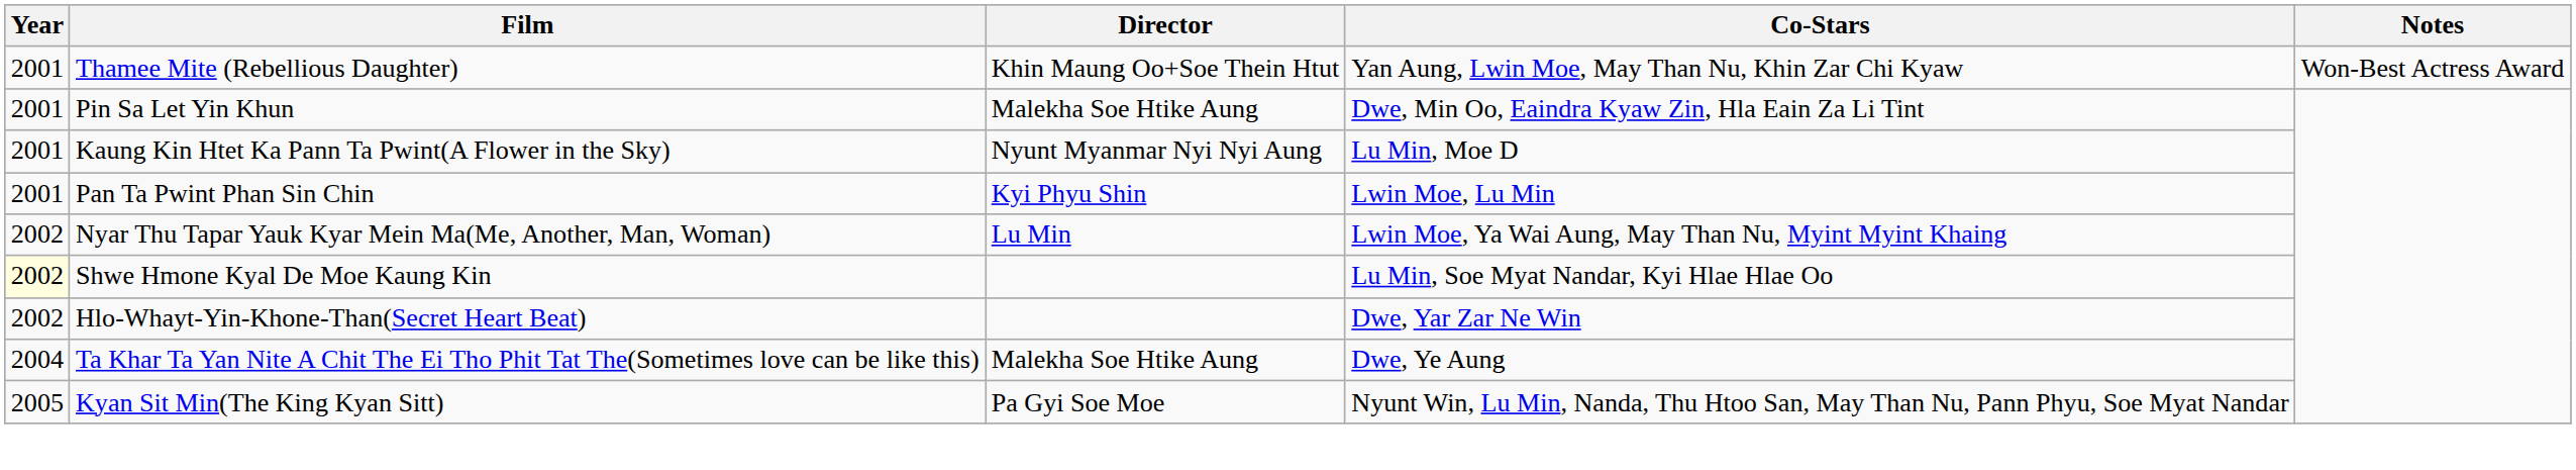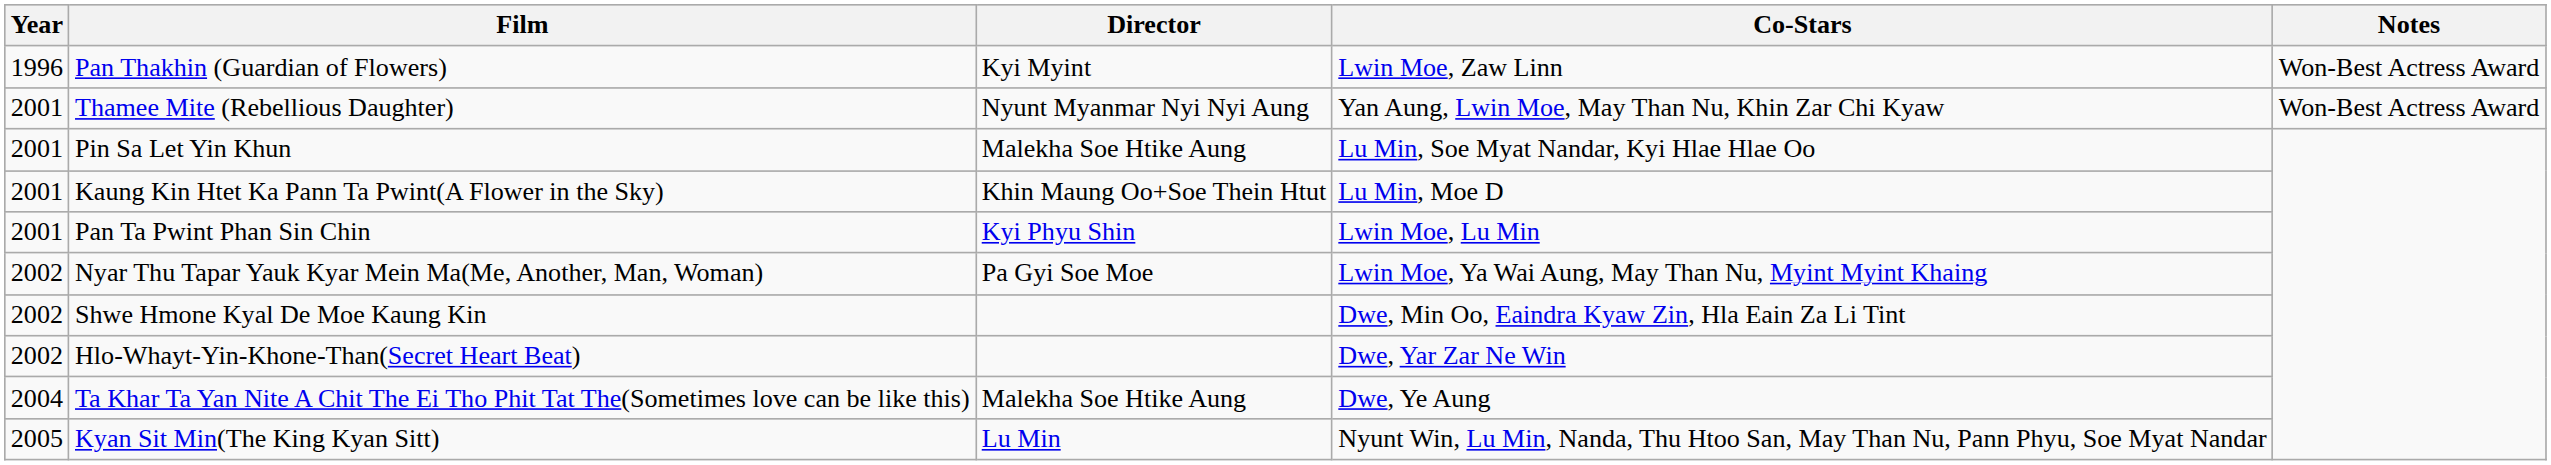 <table class="wikitable plainrowheaders">
 <tr>
 <th>Year</th>
 <th>Film</th>
 <th>Director</th>
 <th>Co-Stars</th>
 <th>Notes</th>
 </tr>
 <tr>
+<td>1996</td>
+<td><a href='#'>Pan Thakhin</a> (Guardian of Flowers)</td>
+<td>Kyi Myint</td>
+<td><a href='#'>Lwin Moe</a>, Zaw Linn</td>
+<td>Won-Best Actress Award</td>
+</tr>
+<tr>
 <td>2001</td>
 <td><a href='#'>Thamee Mite</a> (Rebellious Daughter)</td>
-<td>Khin Maung Oo+Soe Thein Htut</td>
+<td>Nyunt Myanmar Nyi Nyi Aung</td>
 <td>Yan Aung, <a href='#'>Lwin Moe</a>, May Than Nu, Khin Zar Chi Kyaw</td>
 <td>Won-Best Actress Award</td>
 </tr>
 <tr>
 <td>2001</td>
 <td>Pin Sa Let Yin Khun</td>
 <td>Malekha Soe Htike Aung</td>
-<td><a href='#'>Dwe</a>, Min Oo, <a href='#'>Eaindra Kyaw Zin</a>, Hla Eain Za Li Tint</td>
+<td><a href='#'>Lu Min</a>, Soe Myat Nandar, Kyi Hlae Hlae Oo</td>
 </tr>
 <tr>
 <td>2001</td>
 <td>Kaung Kin Htet Ka Pann Ta Pwint(A Flower in the Sky)</td>
-<td>Nyunt Myanmar Nyi Nyi Aung</td>
+<td>Khin Maung Oo+Soe Thein Htut</td>
 <td><a href='#'>Lu Min</a>, Moe D</td>
 </tr>
 <tr>
 <td>2001</td>
 <td>Pan Ta Pwint Phan Sin Chin</td>
 <td><a href='#'>Kyi Phyu Shin</a></td>
 <td><a href='#'>Lwin Moe</a>, <a href='#'>Lu Min</a></td>
 </tr>
 <tr>
 <td>2002</td>
 <td>Nyar Thu Tapar Yauk Kyar Mein Ma(Me, Another, Man, Woman)</td>
-<td><a href='#'>Lu Min</a></td>
+<td>Pa Gyi Soe Moe</td>
 <td><a href='#'>Lwin Moe</a>, Ya Wai Aung, May Than Nu, <a href='#'>Myint Myint Khaing</a></td>
 </tr>
 <tr>
-<td style="background: lightyellow;">2002</td>
+<td>2002</td>
 <td>Shwe Hmone Kyal De Moe Kaung Kin</td>
 <td></td>
-<td><a href='#'>Lu Min</a>, Soe Myat Nandar, Kyi Hlae Hlae Oo</td>
+<td><a href='#'>Dwe</a>, Min Oo, <a href='#'>Eaindra Kyaw Zin</a>, Hla Eain Za Li Tint</td>
 </tr>
 <tr>
 <td>2002</td>
 <td>Hlo-Whayt-Yin-Khone-Than(<a href='#'>Secret Heart Beat</a>)</td>
 <td></td>
 <td><a href='#'>Dwe</a>, <a href='#'>Yar Zar Ne Win</a></td>
 </tr>
 <tr>
 <td>2004</td>
 <td><a href='#'>Ta Khar Ta Yan Nite A Chit The Ei Tho Phit Tat The</a>(Sometimes love can be like this)</td>
 <td>Malekha Soe Htike Aung</td>
 <td><a href='#'>Dwe</a>, Ye Aung</td>
 </tr>
 <tr>
 <td>2005</td>
 <td><a href='#'>Kyan Sit Min</a>(The King Kyan Sitt)</td>
-<td>Pa Gyi Soe Moe</td>
+<td><a href='#'>Lu Min</a></td>
 <td>Nyunt Win, <a href='#'>Lu Min</a>, Nanda, Thu Htoo San, May Than Nu, Pann Phyu, Soe Myat Nandar</td>
 </tr>
 </table>
